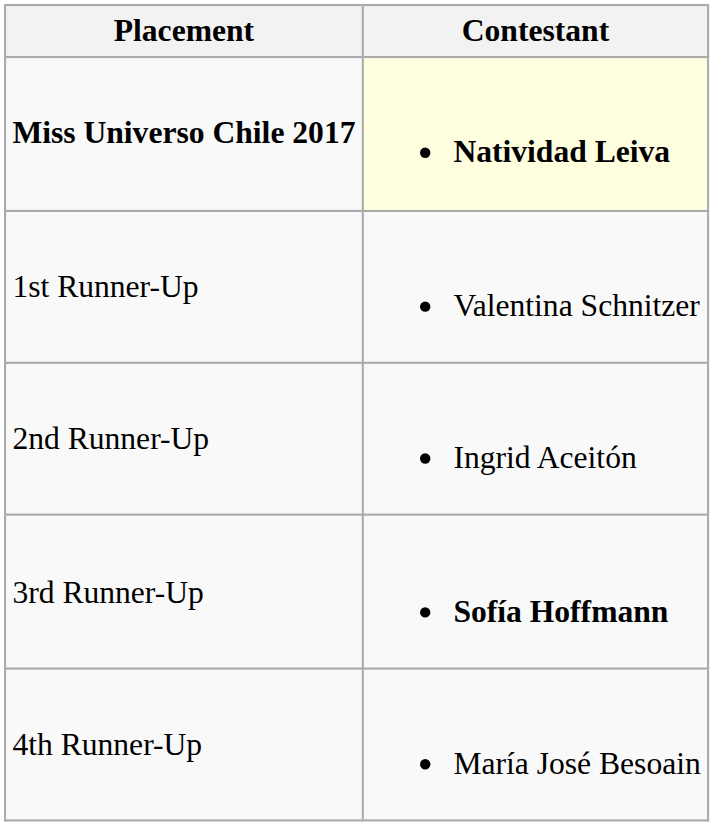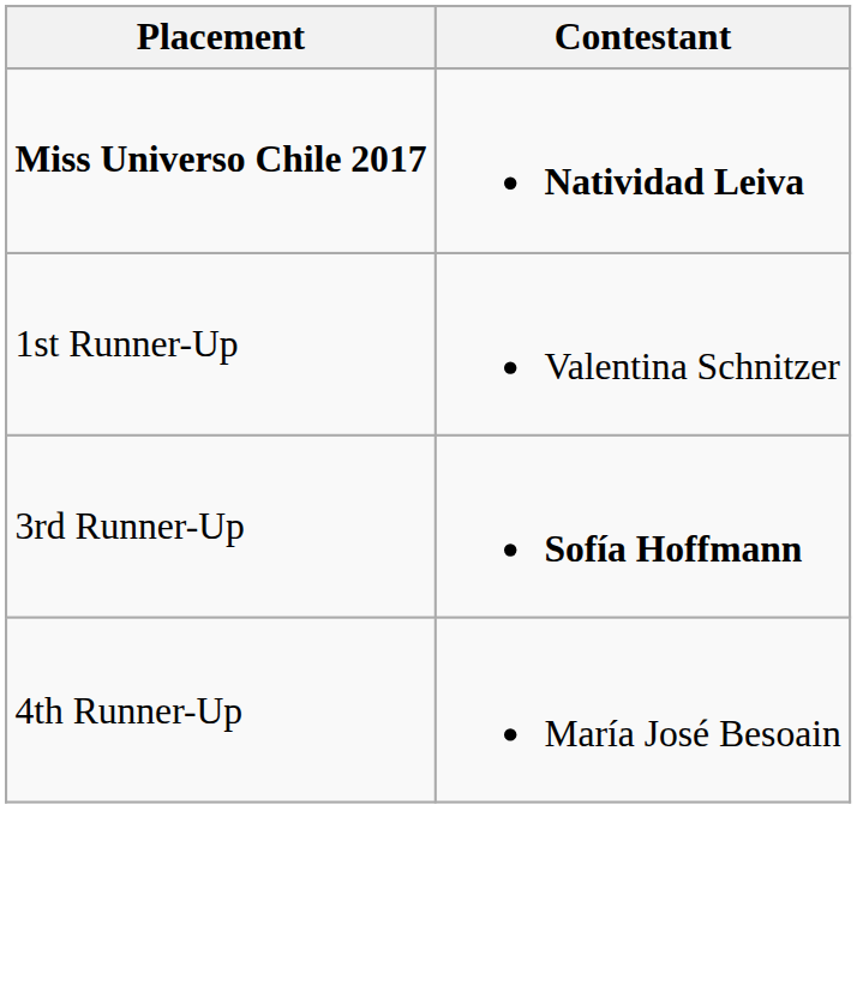 <table class="wikitable sortable" style="font-size: 95%;">
 <tr>
 <th>Placement</th>
 <th>Contestant</th>
 </tr>
 <tr>
 <td><strong>Miss Universo Chile 2017</strong></td>
-<td style="background: lightyellow;"><br><ul><li><strong>Natividad Leiva</strong></li></ul></td>
+<td><br><ul><li><strong>Natividad Leiva</strong></li></ul></td>
 </tr>
 <tr>
 <td>1st Runner-Up</td>
 <td><br><ul><li>Valentina Schnitzer</li></ul></td>
-</tr>
-<tr>
-<td>2nd Runner-Up</td>
-<td><br><ul><li>Ingrid Aceitón</li></ul></td>
 </tr>
 <tr>
 <td>3rd Runner-Up</td>
 <td><strong><br><ul><li>Sofía Hoffmann</li></ul></strong></td>
 </tr>
 <tr>
 <td>4th Runner-Up</td>
 <td><br><ul><li>María José Besoain</li></ul></td>
 </tr>
 </table>
